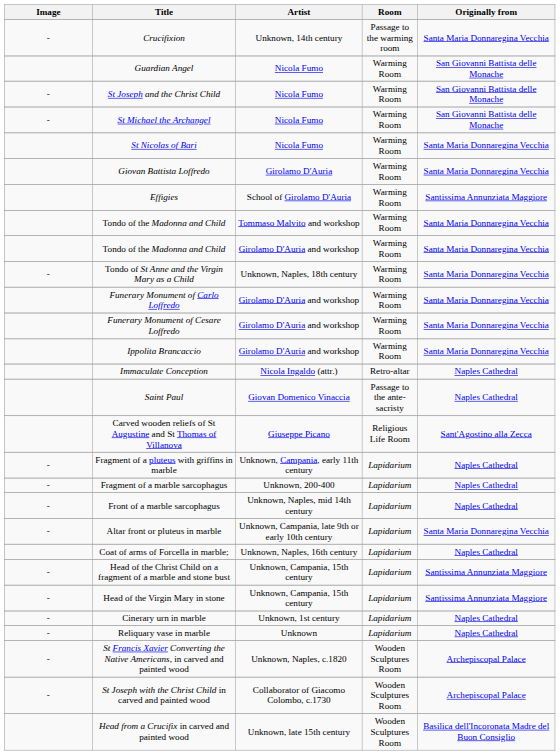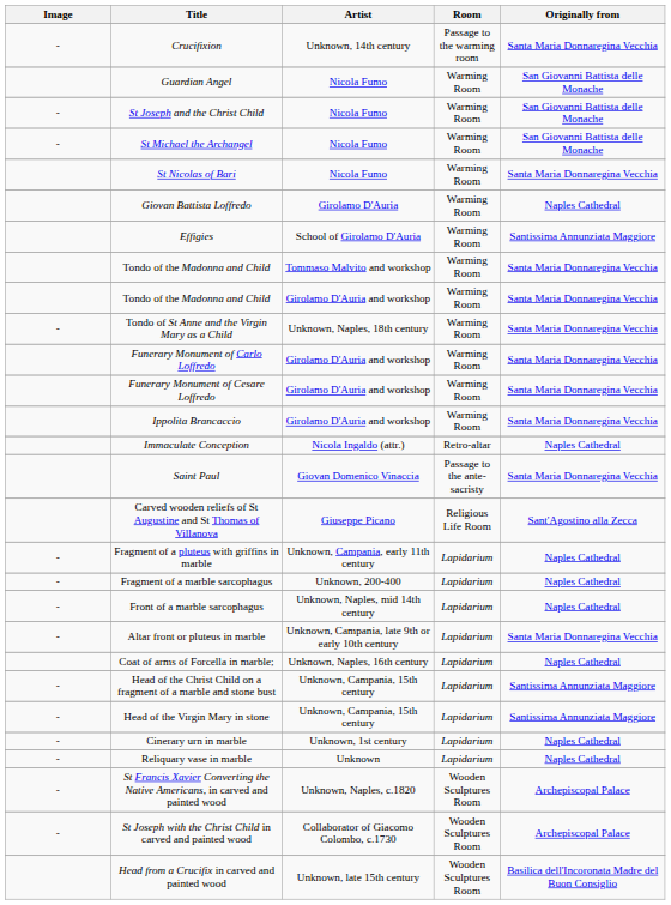 <table class="wikitable" width="99%" style="font-size:91%">
 <tr>
 <th width="16%">Image</th>
 <th width="26%">Title</th>
 <th width="23%">Artist</th>
 <th width="10">Room</th>
 <th width="25%">Originally from</th>
 </tr>
 <tr>
 </tr>
 <tr align=center>
 <td>-</td>
 <td><em>Crucifixion</em></td>
 <td>Unknown, 14th century</td>
 <td>Passage to the warming room</td>
 <td><a href='#'>Santa Maria Donnaregina Vecchia</a></td>
 </tr>
 <tr>
 </tr>
 <tr align=center>
 <td></td>
 <td><em>Guardian Angel</em></td>
 <td><a href='#'>Nicola Fumo</a></td>
 <td>Warming Room</td>
 <td><a href='#'>San Giovanni Battista delle Monache</a></td>
 </tr>
 <tr>
 </tr>
 <tr align=center>
 <td>-</td>
 <td><em><a href='#'>St Joseph</a> and the Christ Child</em></td>
 <td><a href='#'>Nicola Fumo</a></td>
 <td>Warming Room</td>
 <td><a href='#'>San Giovanni Battista delle Monache</a></td>
 </tr>
 <tr>
 </tr>
 <tr align=center>
 <td>-</td>
 <td><em><a href='#'>St Michael the Archangel</a></em></td>
 <td><a href='#'>Nicola Fumo</a></td>
 <td>Warming Room</td>
 <td><a href='#'>San Giovanni Battista delle Monache</a></td>
 </tr>
 <tr>
 </tr>
 <tr align=center>
 <td></td>
 <td><em><a href='#'>St Nicolas of Bari</a></em></td>
 <td><a href='#'>Nicola Fumo</a></td>
 <td>Warming Room</td>
 <td><a href='#'>Santa Maria Donnaregina Vecchia</a></td>
 </tr>
 <tr>
 </tr>
 <tr align=center>
 <td></td>
 <td><em>Giovan Battista Loffredo</em></td>
 <td><a href='#'>Girolamo D'Auria</a></td>
 <td>Warming Room</td>
-<td><a href='#'>Santa Maria Donnaregina Vecchia</a></td>
+<td><a href='#'>Naples Cathedral</a></td>
 </tr>
 <tr>
 </tr>
 <tr align=center>
 <td></td>
 <td><em>Effigies</em></td>
 <td>School of <a href='#'>Girolamo D'Auria</a></td>
 <td>Warming Room</td>
 <td><a href='#'>Santissima Annunziata Maggiore</a></td>
 </tr>
 <tr>
 </tr>
 <tr align=center>
 <td></td>
 <td>Tondo of the <em>Madonna and Child</em></td>
 <td><a href='#'>Tommaso Malvito</a> and workshop</td>
 <td>Warming Room</td>
 <td><a href='#'>Santa Maria Donnaregina Vecchia</a></td>
 </tr>
 <tr>
 </tr>
 <tr align=center>
 <td></td>
 <td>Tondo of the <em>Madonna and Child</em></td>
 <td><a href='#'>Girolamo D'Auria</a> and workshop</td>
 <td>Warming Room</td>
 <td><a href='#'>Santa Maria Donnaregina Vecchia</a></td>
 </tr>
 <tr>
 </tr>
 <tr align=center>
 <td>-</td>
 <td>Tondo of  <em>St Anne and the Virgin Mary as a Child</em></td>
 <td>Unknown, Naples, 18th century</td>
 <td>Warming Room</td>
 <td><a href='#'>Santa Maria Donnaregina Vecchia</a></td>
 </tr>
 <tr>
 </tr>
 <tr align=center>
 <td></td>
 <td><em>Funerary Monument of <a href='#'>Carlo Loffredo</a></em></td>
 <td><a href='#'>Girolamo D'Auria</a> and workshop</td>
 <td>Warming Room</td>
 <td><a href='#'>Santa Maria Donnaregina Vecchia</a></td>
 </tr>
 <tr>
 </tr>
 <tr align=center>
 <td></td>
 <td><em>Funerary Monument of Cesare Loffredo</em></td>
 <td><a href='#'>Girolamo D'Auria</a> and workshop</td>
 <td>Warming Room</td>
 <td><a href='#'>Santa Maria Donnaregina Vecchia</a></td>
 </tr>
 <tr>
 </tr>
 <tr align=center>
 <td></td>
 <td><em>Ippolita Brancaccio</em></td>
 <td><a href='#'>Girolamo D'Auria</a> and workshop</td>
 <td>Warming Room</td>
 <td><a href='#'>Santa Maria Donnaregina Vecchia</a></td>
 </tr>
 <tr>
 </tr>
 <tr align=center>
 <td></td>
 <td><em>Immaculate Conception</em></td>
 <td><a href='#'>Nicola Ingaldo</a> (attr.)</td>
 <td>Retro-altar</td>
 <td><a href='#'>Naples Cathedral</a></td>
 </tr>
 <tr>
 </tr>
 <tr align=center>
 <td></td>
 <td><em>Saint Paul</em></td>
 <td><a href='#'>Giovan Domenico Vinaccia</a></td>
 <td>Passage to the ante-sacristy</td>
-<td><a href='#'>Naples Cathedral</a></td>
+<td><a href='#'>Santa Maria Donnaregina Vecchia</a></td>
 </tr>
 <tr>
 </tr>
 <tr align=center>
 <td></td>
 <td>Carved wooden reliefs of St <a href='#'>Augustine</a> and St <a href='#'>Thomas of Villanova</a></td>
 <td><a href='#'>Giuseppe Picano</a></td>
 <td>Religious Life Room</td>
 <td><a href='#'>Sant'Agostino alla Zecca</a></td>
 </tr>
 <tr>
 </tr>
 <tr align=center>
 <td>-</td>
 <td>Fragment of a <a href='#'>pluteus</a> with griffins in marble</td>
 <td>Unknown, <a href='#'>Campania</a>, early 11th century</td>
 <td><em>Lapidarium</em></td>
 <td><a href='#'>Naples Cathedral</a></td>
 </tr>
 <tr>
 </tr>
 <tr align=center>
 <td>-</td>
 <td>Fragment of a marble sarcophagus</td>
 <td>Unknown, 200-400</td>
 <td><em>Lapidarium</em></td>
 <td><a href='#'>Naples Cathedral</a></td>
 </tr>
 <tr>
 </tr>
 <tr align=center>
 <td>-</td>
 <td>Front of a marble sarcophagus</td>
 <td>Unknown, Naples, mid 14th century</td>
 <td><em>Lapidarium</em></td>
 <td><a href='#'>Naples Cathedral</a></td>
 </tr>
 <tr>
 </tr>
 <tr align=center>
 <td>-</td>
 <td>Altar front or pluteus in marble</td>
 <td>Unknown, Campania, late 9th or early 10th century</td>
 <td><em>Lapidarium</em></td>
 <td><a href='#'>Santa Maria Donnaregina Vecchia</a></td>
 </tr>
 <tr>
 </tr>
 <tr align=center>
 <td></td>
 <td>Coat of arms of Forcella in marble;</td>
 <td>Unknown, Naples, 16th century</td>
 <td><em>Lapidarium</em></td>
 <td><a href='#'>Naples Cathedral</a></td>
 </tr>
 <tr>
 </tr>
 <tr align=center>
 <td>-</td>
 <td>Head of the Christ Child on a fragment of a marble and stone bust</td>
 <td>Unknown, Campania, 15th century</td>
 <td><em>Lapidarium</em></td>
 <td><a href='#'>Santissima Annunziata Maggiore</a></td>
 </tr>
 <tr>
 </tr>
 <tr align=center>
 <td>-</td>
 <td>Head of the Virgin Mary in stone</td>
 <td>Unknown, Campania, 15th  century</td>
 <td><em>Lapidarium</em></td>
 <td><a href='#'>Santissima Annunziata Maggiore</a></td>
 </tr>
 <tr>
 </tr>
 <tr align=center>
 <td>-</td>
 <td>Cinerary urn in marble</td>
 <td>Unknown, 1st century</td>
 <td><em>Lapidarium</em></td>
 <td><a href='#'>Naples Cathedral</a></td>
 </tr>
 <tr>
 </tr>
 <tr align=center>
 <td>-</td>
 <td>Reliquary vase in marble</td>
 <td>Unknown</td>
 <td><em>Lapidarium</em></td>
 <td><a href='#'>Naples Cathedral</a></td>
 </tr>
 <tr>
 </tr>
 <tr align=center>
 <td>-</td>
 <td><em>St <a href='#'>Francis Xavier</a> Converting the Native Americans</em>, in carved and painted wood</td>
 <td>Unknown, Naples, c.1820</td>
 <td>Wooden Sculptures Room</td>
 <td><a href='#'>Archepiscopal Palace</a></td>
 </tr>
 <tr>
 </tr>
 <tr align=center>
 <td>-</td>
 <td><em>St Joseph with the Christ Child</em> in carved and painted wood</td>
 <td>Collaborator of Giacomo Colombo, c.1730</td>
 <td>Wooden Sculptures Room</td>
 <td><a href='#'>Archepiscopal Palace</a></td>
 </tr>
 <tr>
 </tr>
 <tr align=center>
 <td></td>
 <td><em>Head from a Crucifix</em> in carved and painted wood</td>
 <td>Unknown, late 15th century</td>
 <td>Wooden Sculptures Room</td>
 <td><a href='#'>Basilica dell'Incoronata Madre del Buon Consiglio</a></td>
 </tr>
 </table>
